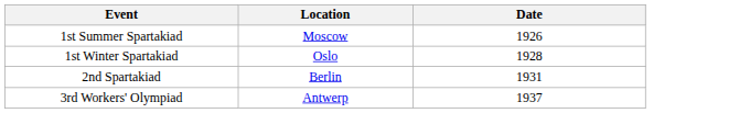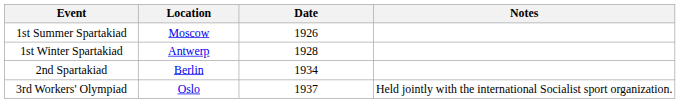 <table class="wikitable" border="1" style="Background:#ffffff">
 <tr>
 <th width=20%>Event</th>
 <th width=15%>Location</th>
 <th width=20%>Date</th>
+<th>Notes</th>
 </tr>
 <tr>
 <td align="center">1st Summer Spartakiad</td>
 <td align="center"><a href='#'>Moscow</a></td>
 <td align="center">1926</td>
+<td></td>
 </tr>
 <tr>
 <td align="center">1st Winter Spartakiad</td>
-<td align="center"><a href='#'>Oslo</a></td>
+<td align="center"><a href='#'>Antwerp</a></td>
 <td align="center">1928</td>
+<td></td>
 </tr>
 <tr>
 <td align="center">2nd Spartakiad</td>
 <td align="center"><a href='#'>Berlin</a></td>
-<td align="center">1931</td>
+<td align="center">1934</td>
+<td></td>
 </tr>
 <tr>
 <td align="center">3rd Workers' Olympiad</td>
-<td align="center"><a href='#'>Antwerp</a></td>
+<td align="center"><a href='#'>Oslo</a></td>
 <td align="center">1937</td>
+<td>Held jointly with the international Socialist sport organization.</td>
 </tr>
 </table>
